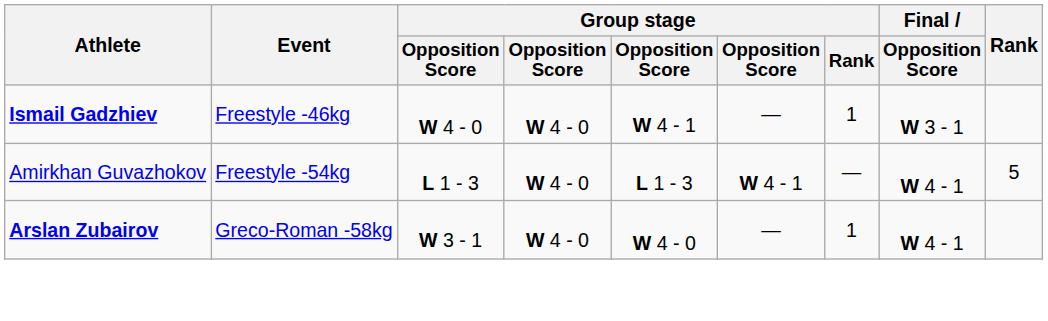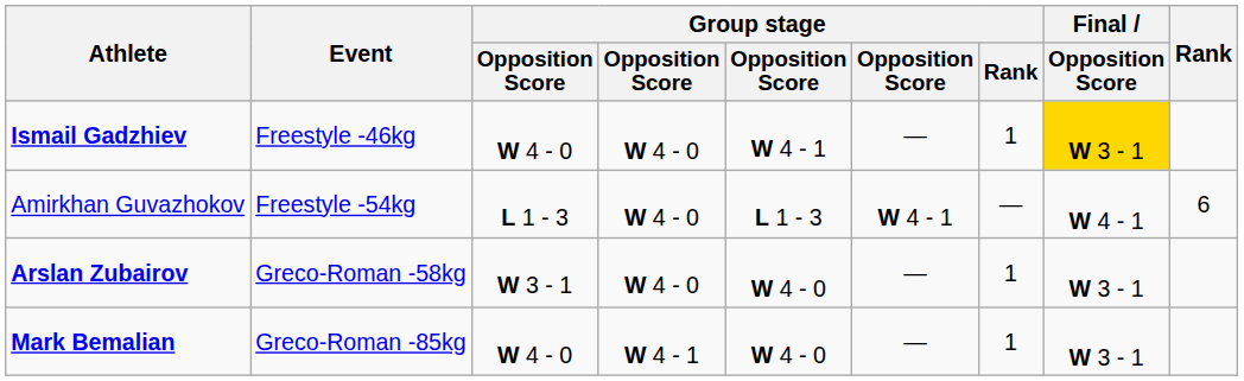 <table class="wikitable" style="font-size:90%">
 <tr>
 <th rowspan=2>Athlete</th>
 <th rowspan=2>Event</th>
 <th colspan=5>Group stage</th>
 <th>Final / </th>
 <th rowspan=2>Rank</th>
 </tr>
 <tr style="font-size:95%">
 <th>Opposition<br>Score</th>
 <th>Opposition<br>Score</th>
 <th>Opposition<br>Score</th>
 <th>Opposition<br>Score</th>
 <th>Rank</th>
 <th>Opposition<br>Score</th>
 </tr>
 <tr align=center>
 <td align=left><strong><a href='#'>Ismail Gadzhiev</a></strong></td>
 <td align=left><a href='#'>Freestyle -46kg</a></td>
 <td><br><strong>W</strong> 4 - 0 <sup></sup></td>
 <td><br><strong>W</strong> 4 - 0 <sup></sup></td>
 <td><br><strong>W</strong> 4 - 1</td>
 <td>—</td>
 <td>1</td>
-<td><br><strong>W</strong> 3 - 1 <sup></sup></td>
+<td style="background: gold;"><br><strong>W</strong> 3 - 1 <sup></sup></td>
 <td></td>
 </tr>
 <tr align=center>
 <td align=left><a href='#'>Amirkhan Guvazhokov</a></td>
 <td align=left><a href='#'>Freestyle -54kg</a></td>
 <td><br><strong>L</strong> 1 - 3</td>
 <td><br><strong>W</strong> 4 - 0</td>
 <td><br><strong>L</strong> 1 - 3</td>
 <td><br><strong>W</strong> 4 - 1</td>
 <td>—</td>
 <td><br><strong>W</strong> 4 - 1 <sup></sup></td>
-<td>5</td>
+<td>6</td>
 </tr>
 <tr align=center>
 <td align=left><strong><a href='#'>Arslan Zubairov</a></strong></td>
 <td align=left><a href='#'>Greco-Roman -58kg</a></td>
 <td><br><strong>W</strong> 3 - 1</td>
 <td><br><strong>W</strong> 4 - 0</td>
 <td><br><strong>W</strong> 4 - 0 <sup></sup></td>
 <td>—</td>
 <td>1</td>
-<td><br><strong>W</strong> 4 - 1 <sup></sup></td>
+<td><br><strong>W</strong> 3 - 1 <sup></sup></td>
+<td></td>
+</tr>
+<tr align=center>
+<td align=left><strong><a href='#'>Mark Bemalian</a></strong></td>
+<td align=left><a href='#'>Greco-Roman -85kg</a></td>
+<td><br><strong>W</strong> 4 - 0</td>
+<td><br><strong>W</strong> 4 - 1</td>
+<td><br><strong>W</strong> 4 - 0</td>
+<td>—</td>
+<td>1</td>
+<td><br><strong>W</strong> 3 - 1 <sup></sup></td>
 <td></td>
 </tr>
 </table>
